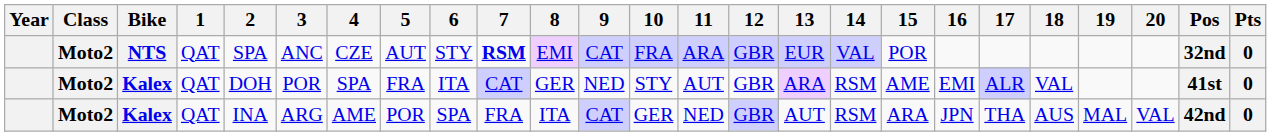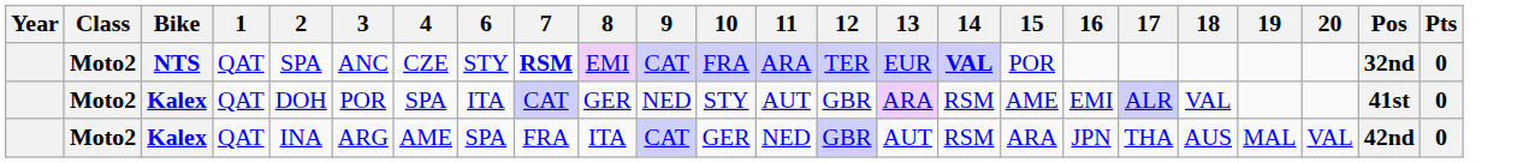 <table class="wikitable" style="text-align:center">
 <tr>
 <th>Year</th>
 <th>Class</th>
 <th>Bike</th>
 <th>1</th>
 <th>2</th>
 <th>3</th>
 <th>4</th>
-<th>5</th>
 <th>6</th>
 <th>7</th>
 <th>8</th>
 <th>9</th>
 <th>10</th>
 <th>11</th>
 <th>12</th>
 <th>13</th>
 <th>14</th>
 <th>15</th>
 <th>16</th>
 <th>17</th>
 <th>18</th>
 <th>19</th>
 <th>20</th>
 <th>Pos</th>
 <th>Pts</th>
 </tr>
 <tr>
 <th></th>
 <th>Moto2</th>
 <th><a href='#'>NTS</a></th>
 <td><a href='#'>QAT</a></td>
 <td><a href='#'>SPA</a></td>
 <td><a href='#'>ANC</a></td>
 <td><a href='#'>CZE</a></td>
-<td><a href='#'>AUT</a></td>
 <td><a href='#'>STY</a></td>
 <td><strong><a href='#'>RSM</a></strong></td>
 <td style="background:#efcfff;"><a href='#'>EMI</a><br></td>
 <td style="background:#cfcfff;"><a href='#'>CAT</a><br></td>
 <td style="background:#cfcfff;"><a href='#'>FRA</a><br></td>
 <td style="background:#cfcfff;"><a href='#'>ARA</a><br></td>
-<td style="background:#cfcfff;"><a href='#'>GBR</a><br></td>
+<td style="background:#cfcfff;"><a href='#'>TER</a><br></td>
 <td style="background:#cfcfff;"><a href='#'>EUR</a><br></td>
-<td style="background:#cfcfff;"><a href='#'>VAL</a><br></td>
+<td style="background:#cfcfff;"><strong><a href='#'>VAL</a><br></strong></td>
 <td><a href='#'>POR</a></td>
 <td></td>
 <td></td>
 <td></td>
 <td></td>
 <td></td>
 <th>32nd</th>
 <th>0</th>
 </tr>
 <tr>
 <th></th>
 <th>Moto2</th>
 <th><a href='#'>Kalex</a></th>
 <td><a href='#'>QAT</a></td>
 <td><a href='#'>DOH</a></td>
 <td><a href='#'>POR</a></td>
 <td><a href='#'>SPA</a></td>
-<td><a href='#'>FRA</a></td>
 <td><a href='#'>ITA</a></td>
 <td style="background:#cfcfff;"><a href='#'>CAT</a><br></td>
 <td><a href='#'>GER</a></td>
 <td><a href='#'>NED</a></td>
 <td><a href='#'>STY</a></td>
 <td><a href='#'>AUT</a></td>
 <td><a href='#'>GBR</a></td>
 <td style="background:#efcfff;"><a href='#'>ARA</a><br></td>
 <td><a href='#'>RSM</a></td>
 <td><a href='#'>AME</a></td>
 <td><a href='#'>EMI</a></td>
 <td style="background:#cfcfff;"><a href='#'>ALR</a><br></td>
 <td><a href='#'>VAL</a></td>
 <td></td>
 <td></td>
 <th>41st</th>
 <th>0</th>
 </tr>
 <tr>
 <th></th>
 <th>Moto2</th>
 <th><a href='#'>Kalex</a></th>
 <td><a href='#'>QAT</a></td>
 <td><a href='#'>INA</a></td>
 <td><a href='#'>ARG</a></td>
 <td><a href='#'>AME</a></td>
-<td><a href='#'>POR</a></td>
 <td><a href='#'>SPA</a></td>
 <td><a href='#'>FRA</a></td>
 <td><a href='#'>ITA</a></td>
 <td style="background:#cfcfff;"><a href='#'>CAT</a><br></td>
 <td><a href='#'>GER</a></td>
 <td><a href='#'>NED</a></td>
 <td style="background:#cfcfff;"><a href='#'>GBR</a><br></td>
 <td><a href='#'>AUT</a></td>
 <td><a href='#'>RSM</a></td>
 <td><a href='#'>ARA</a></td>
 <td><a href='#'>JPN</a></td>
 <td><a href='#'>THA</a></td>
 <td><a href='#'>AUS</a></td>
 <td><a href='#'>MAL</a></td>
 <td><a href='#'>VAL</a></td>
 <th>42nd</th>
 <th>0</th>
 </tr>
 </table>
